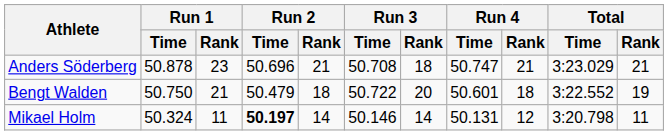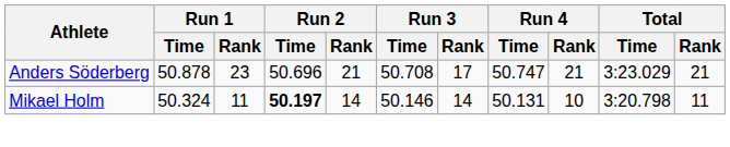 <table class="wikitable" border="1" style="font-size:90%">
 <tr>
 <th rowspan="2">Athlete</th>
 <th colspan="2">Run 1</th>
 <th colspan="2">Run 2</th>
 <th colspan="2">Run 3</th>
 <th colspan="2">Run 4</th>
 <th colspan="2">Total</th>
 </tr>
 <tr>
 <th>Time</th>
 <th>Rank</th>
 <th>Time</th>
 <th>Rank</th>
 <th>Time</th>
 <th>Rank</th>
 <th>Time</th>
 <th>Rank</th>
 <th>Time</th>
 <th>Rank</th>
 </tr>
 <tr>
 <td><a href='#'>Anders Söderberg</a></td>
 <td align="center">50.878</td>
 <td align="center">23</td>
 <td align="center">50.696</td>
 <td align="center">21</td>
 <td align="center">50.708</td>
-<td align="center">18</td>
+<td align="center">17</td>
 <td align="center">50.747</td>
 <td align="center">21</td>
 <td align="center">3:23.029</td>
 <td align="center">21</td>
-</tr>
-<tr>
-<td><a href='#'>Bengt Walden</a></td>
-<td align="center">50.750</td>
-<td align="center">21</td>
-<td align="center">50.479</td>
-<td align="center">18</td>
-<td align="center">50.722</td>
-<td align="center">20</td>
-<td align="center">50.601</td>
-<td align="center">18</td>
-<td align="center">3:22.552</td>
-<td align="center">19</td>
 </tr>
 <tr>
 <td><a href='#'>Mikael Holm</a></td>
 <td align="center">50.324</td>
 <td align="center">11</td>
 <td align="center"><strong>50.197</strong></td>
 <td align="center">14</td>
 <td align="center">50.146</td>
 <td align="center">14</td>
 <td align="center">50.131</td>
-<td align="center">12</td>
+<td align="center">10</td>
 <td align="center">3:20.798</td>
 <td align="center">11</td>
 </tr>
 </table>
